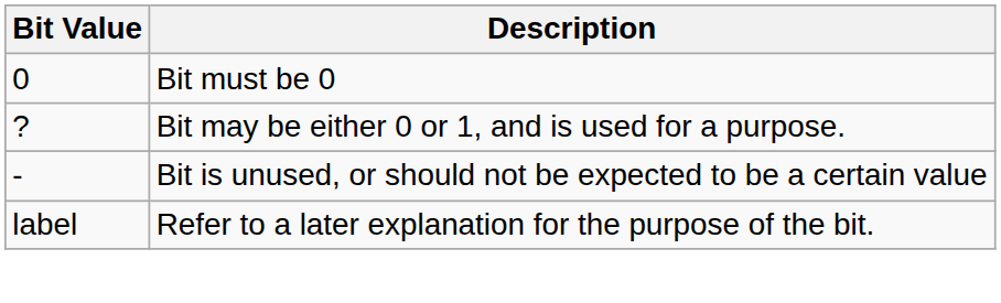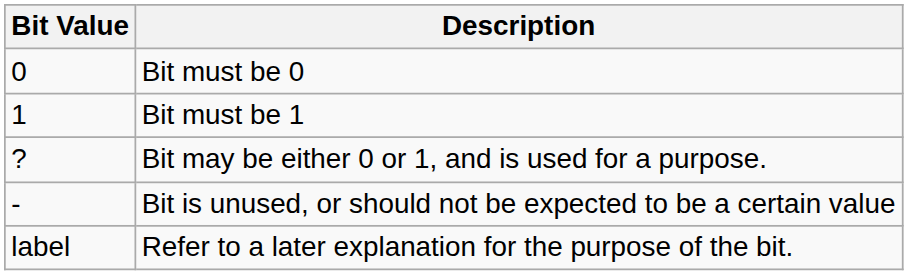 <table class="wikitable sortable">
 <tr>
 <th>Bit Value</th>
 <th>Description</th>
 </tr>
 <tr>
 <td>0</td>
 <td>Bit must be 0</td>
+</tr>
+<tr>
+<td>1</td>
+<td>Bit must be 1</td>
 </tr>
 <tr>
 <td>?</td>
 <td>Bit may be either 0 or 1, and is used for a purpose.</td>
 </tr>
 <tr>
 <td>-</td>
 <td>Bit is unused, or should not be expected to be a certain value</td>
 </tr>
 <tr>
 <td>label</td>
 <td>Refer to a later explanation for the purpose of the bit.</td>
 </tr>
 </table>
